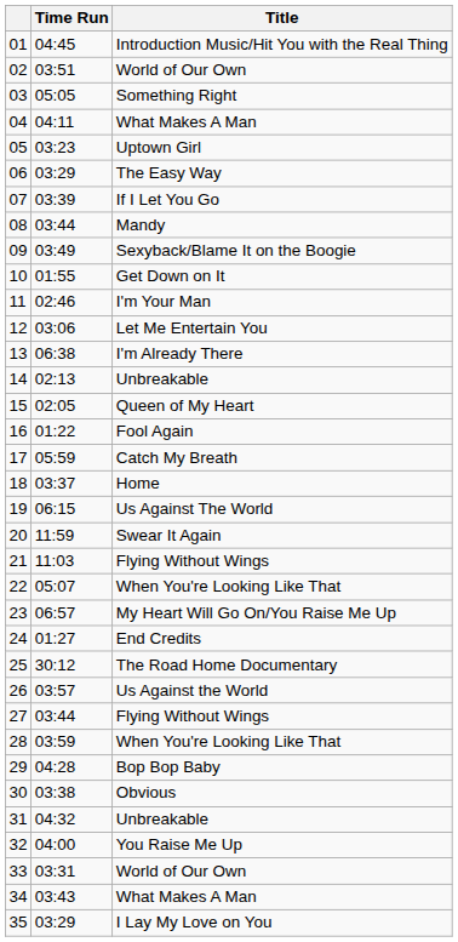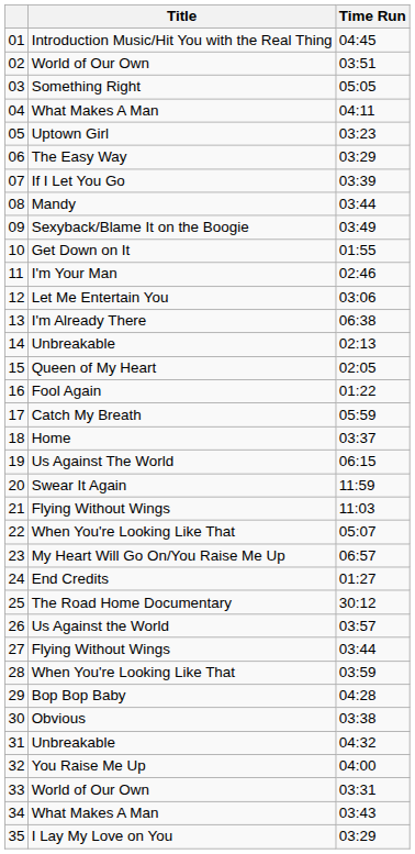 <table class="wikitable">
 <tr>
 <th></th>
+<th>Title</th>
 <th>Time Run</th>
-<th>Title</th>
 </tr>
 <tr>
 <td>01</td>
+<td>Introduction Music/Hit You with the Real Thing</td>
 <td>04:45</td>
-<td>Introduction Music/Hit You with the Real Thing</td>
 </tr>
 <tr>
 <td>02</td>
+<td>World of Our Own</td>
 <td>03:51</td>
-<td>World of Our Own</td>
 </tr>
 <tr>
 <td>03</td>
+<td>Something Right</td>
 <td>05:05</td>
-<td>Something Right</td>
 </tr>
 <tr>
 <td>04</td>
+<td>What Makes A Man</td>
 <td>04:11</td>
-<td>What Makes A Man</td>
 </tr>
 <tr>
 <td>05</td>
+<td>Uptown Girl</td>
 <td>03:23</td>
-<td>Uptown Girl</td>
 </tr>
 <tr>
 <td>06</td>
+<td>The Easy Way</td>
 <td>03:29</td>
-<td>The Easy Way</td>
 </tr>
 <tr>
 <td>07</td>
+<td>If I Let You Go</td>
 <td>03:39</td>
-<td>If I Let You Go</td>
 </tr>
 <tr>
 <td>08</td>
+<td>Mandy</td>
 <td>03:44</td>
-<td>Mandy</td>
 </tr>
 <tr>
 <td>09</td>
+<td>Sexyback/Blame It on the Boogie</td>
 <td>03:49</td>
-<td>Sexyback/Blame It on the Boogie</td>
 </tr>
 <tr>
 <td>10</td>
+<td>Get Down on It</td>
 <td>01:55</td>
-<td>Get Down on It</td>
 </tr>
 <tr>
 <td>11</td>
+<td>I'm Your Man</td>
 <td>02:46</td>
-<td>I'm Your Man</td>
 </tr>
 <tr>
 <td>12</td>
+<td>Let Me Entertain You</td>
 <td>03:06</td>
-<td>Let Me Entertain You</td>
 </tr>
 <tr>
 <td>13</td>
+<td>I'm Already There</td>
 <td>06:38</td>
-<td>I'm Already There</td>
 </tr>
 <tr>
 <td>14</td>
+<td>Unbreakable</td>
 <td>02:13</td>
-<td>Unbreakable</td>
 </tr>
 <tr>
 <td>15</td>
+<td>Queen of My Heart</td>
 <td>02:05</td>
-<td>Queen of My Heart</td>
 </tr>
 <tr>
 <td>16</td>
+<td>Fool Again</td>
 <td>01:22</td>
-<td>Fool Again</td>
 </tr>
 <tr>
 <td>17</td>
+<td>Catch My Breath</td>
 <td>05:59</td>
-<td>Catch My Breath</td>
 </tr>
 <tr>
 <td>18</td>
+<td>Home</td>
 <td>03:37</td>
-<td>Home</td>
 </tr>
 <tr>
 <td>19</td>
+<td>Us Against The World</td>
 <td>06:15</td>
-<td>Us Against The World</td>
 </tr>
 <tr>
 <td>20</td>
+<td>Swear It Again</td>
 <td>11:59</td>
-<td>Swear It Again</td>
 </tr>
 <tr>
 <td>21</td>
+<td>Flying Without Wings</td>
 <td>11:03</td>
-<td>Flying Without Wings</td>
 </tr>
 <tr>
 <td>22</td>
+<td>When You're Looking Like That</td>
 <td>05:07</td>
-<td>When You're Looking Like That</td>
 </tr>
 <tr>
 <td>23</td>
+<td>My Heart Will Go On/You Raise Me Up</td>
 <td>06:57</td>
-<td>My Heart Will Go On/You Raise Me Up</td>
 </tr>
 <tr>
 <td>24</td>
+<td>End Credits</td>
 <td>01:27</td>
-<td>End Credits</td>
 </tr>
 <tr>
 <td>25</td>
+<td>The Road Home Documentary</td>
 <td>30:12</td>
-<td>The Road Home Documentary</td>
 </tr>
 <tr>
 <td>26</td>
+<td>Us Against the World</td>
 <td>03:57</td>
-<td>Us Against the World</td>
 </tr>
 <tr>
 <td>27</td>
+<td>Flying Without Wings</td>
 <td>03:44</td>
-<td>Flying Without Wings</td>
 </tr>
 <tr>
 <td>28</td>
+<td>When You're Looking Like That</td>
 <td>03:59</td>
-<td>When You're Looking Like That</td>
 </tr>
 <tr>
 <td>29</td>
+<td>Bop Bop Baby</td>
 <td>04:28</td>
-<td>Bop Bop Baby</td>
 </tr>
 <tr>
 <td>30</td>
+<td>Obvious</td>
 <td>03:38</td>
-<td>Obvious</td>
 </tr>
 <tr>
 <td>31</td>
+<td>Unbreakable</td>
 <td>04:32</td>
-<td>Unbreakable</td>
 </tr>
 <tr>
 <td>32</td>
+<td>You Raise Me Up</td>
 <td>04:00</td>
-<td>You Raise Me Up</td>
 </tr>
 <tr>
 <td>33</td>
+<td>World of Our Own</td>
 <td>03:31</td>
-<td>World of Our Own</td>
 </tr>
 <tr>
 <td>34</td>
+<td>What Makes A Man</td>
 <td>03:43</td>
-<td>What Makes A Man</td>
 </tr>
 <tr>
 <td>35</td>
+<td>I Lay My Love on You</td>
 <td>03:29</td>
-<td>I Lay My Love on You</td>
 </tr>
 </table>
